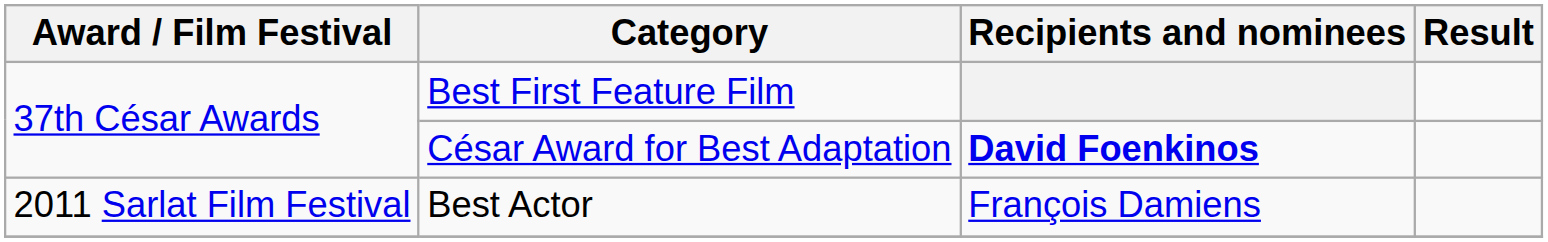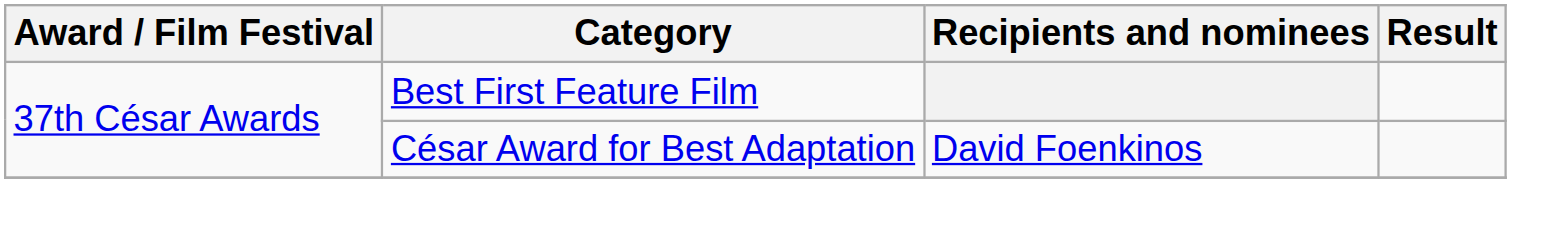 <table class="wikitable plainrowheaders sortable">
 <tr style="background:#ccc; text-align:center;">
 <th scope="col">Award / Film Festival</th>
 <th scope="col">Category</th>
 <th scope="col">Recipients and nominees</th>
 <th scope="col">Result</th>
 </tr>
 <tr>
 <td rowspan=2><a href='#'>37th César Awards</a></td>
 <td><a href='#'>Best First Feature Film</a></td>
 <th></th>
 <td></td>
 </tr>
 <tr>
 <td><a href='#'>César Award for Best Adaptation</a></td>
-<td><strong><a href='#'>David Foenkinos</a></strong></td>
-<td></td>
-</tr>
-<tr>
-<td>2011 <a href='#'>Sarlat Film Festival</a></td>
-<td>Best Actor</td>
-<td><a href='#'>François Damiens</a></td>
+<td><a href='#'>David Foenkinos</a></td>
 <td></td>
 </tr>
 <tr>
 </tr>
 </table>
